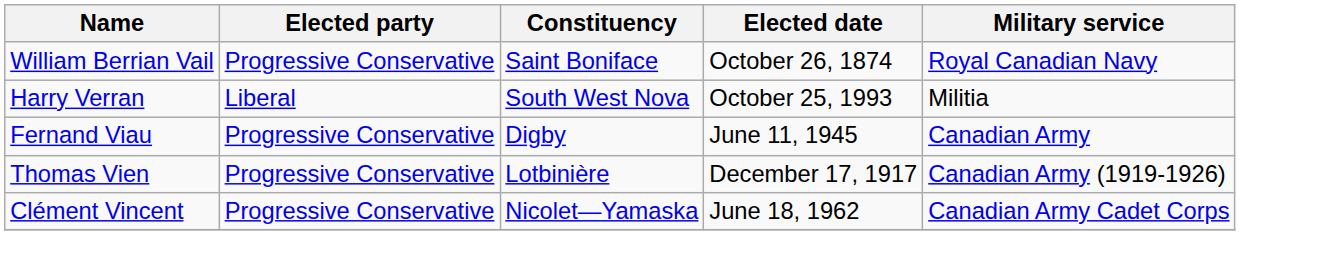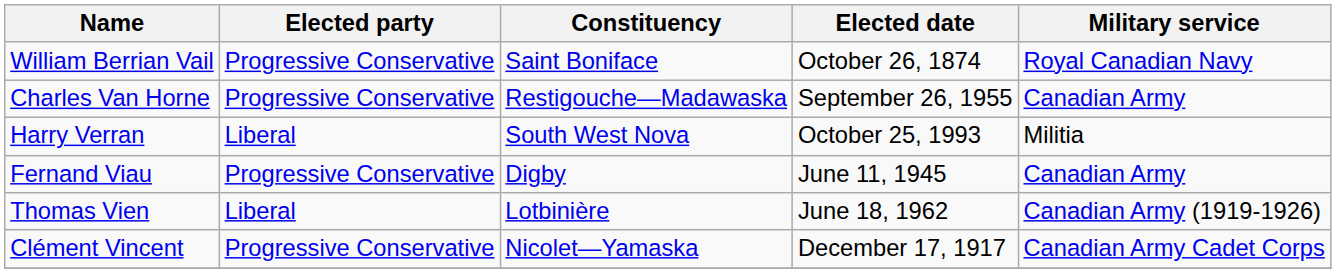 <table class="wikitable sortable">
 <tr>
 <th>Name</th>
 <th>Elected party</th>
 <th>Constituency</th>
 <th>Elected date</th>
 <th>Military service</th>
 </tr>
 <tr>
 <td><a href='#'>William Berrian Vail</a></td>
 <td><a href='#'>Progressive Conservative</a></td>
 <td><a href='#'>Saint Boniface</a></td>
 <td>October 26, 1874</td>
 <td><a href='#'>Royal Canadian Navy</a></td>
+</tr>
+<tr>
+<td><a href='#'>Charles Van Horne</a></td>
+<td><a href='#'>Progressive Conservative</a></td>
+<td><a href='#'>Restigouche—Madawaska</a></td>
+<td>September 26, 1955</td>
+<td><a href='#'>Canadian Army</a></td>
 </tr>
 <tr>
 <td><a href='#'>Harry Verran</a></td>
 <td><a href='#'>Liberal</a></td>
 <td><a href='#'>South West Nova</a></td>
 <td>October 25, 1993</td>
 <td>Militia</td>
 </tr>
 <tr>
 <td><a href='#'>Fernand Viau</a></td>
 <td><a href='#'>Progressive Conservative</a></td>
 <td><a href='#'>Digby</a></td>
 <td>June 11, 1945</td>
 <td><a href='#'>Canadian Army</a></td>
 </tr>
 <tr>
 <td><a href='#'>Thomas Vien</a></td>
-<td><a href='#'>Progressive Conservative</a></td>
+<td><a href='#'>Liberal</a></td>
 <td><a href='#'>Lotbinière</a></td>
-<td>December 17, 1917</td>
+<td>June 18, 1962</td>
 <td><a href='#'>Canadian Army</a> (1919-1926)</td>
 </tr>
 <tr>
 <td><a href='#'>Clément Vincent</a></td>
 <td><a href='#'>Progressive Conservative</a></td>
 <td><a href='#'>Nicolet—Yamaska</a></td>
-<td>June 18, 1962</td>
+<td>December 17, 1917</td>
 <td><a href='#'>Canadian Army Cadet Corps</a></td>
 </tr>
 <tr>
 </tr>
 </table>
